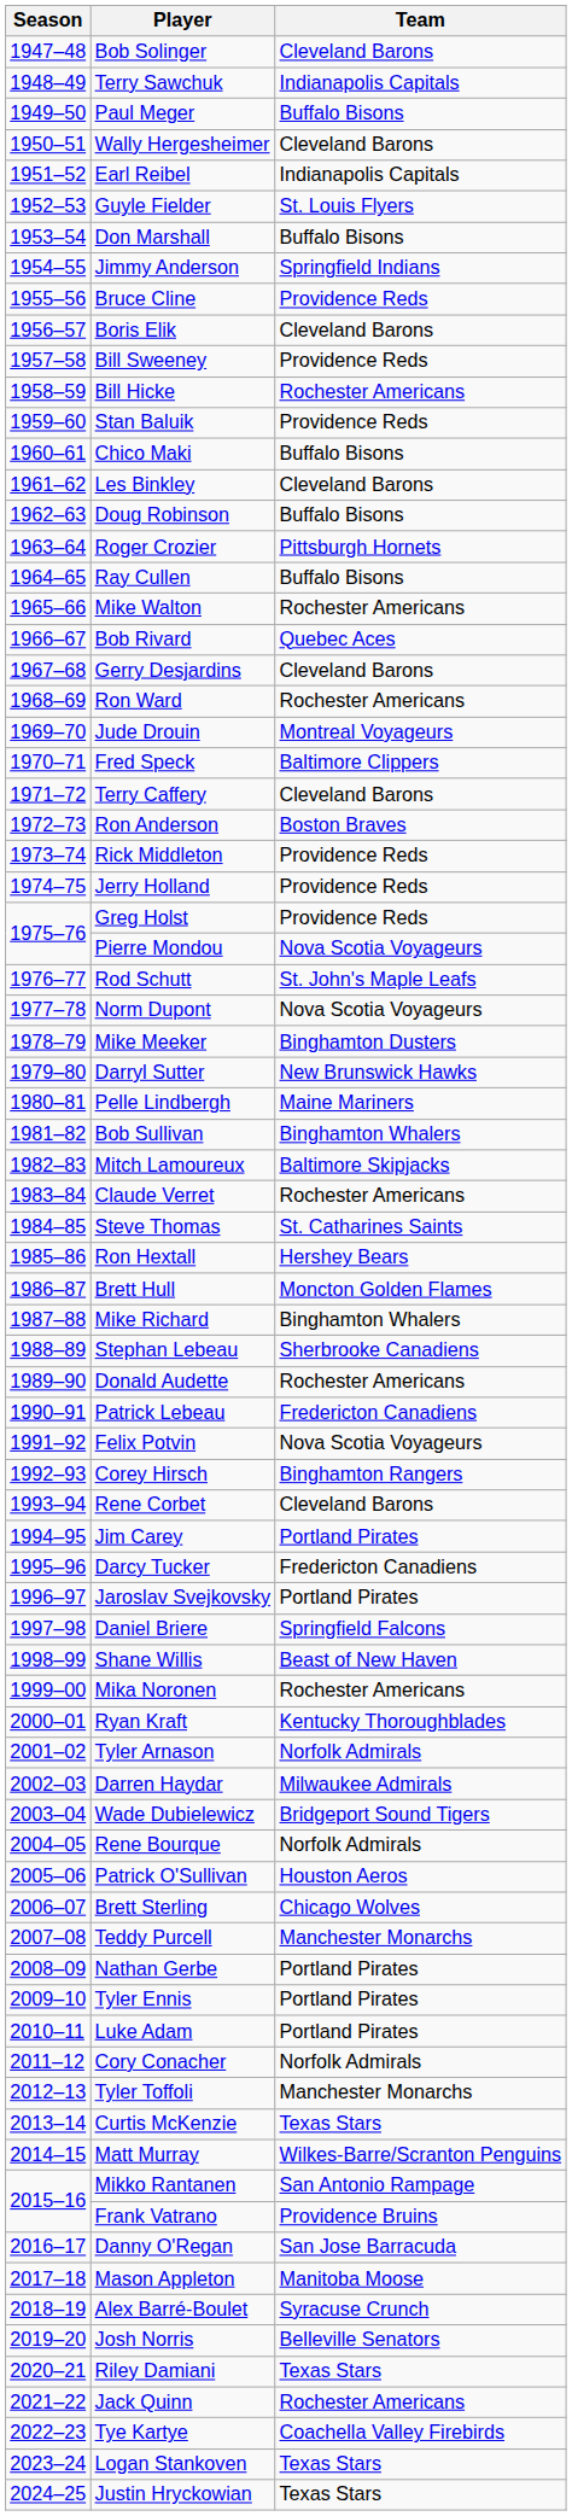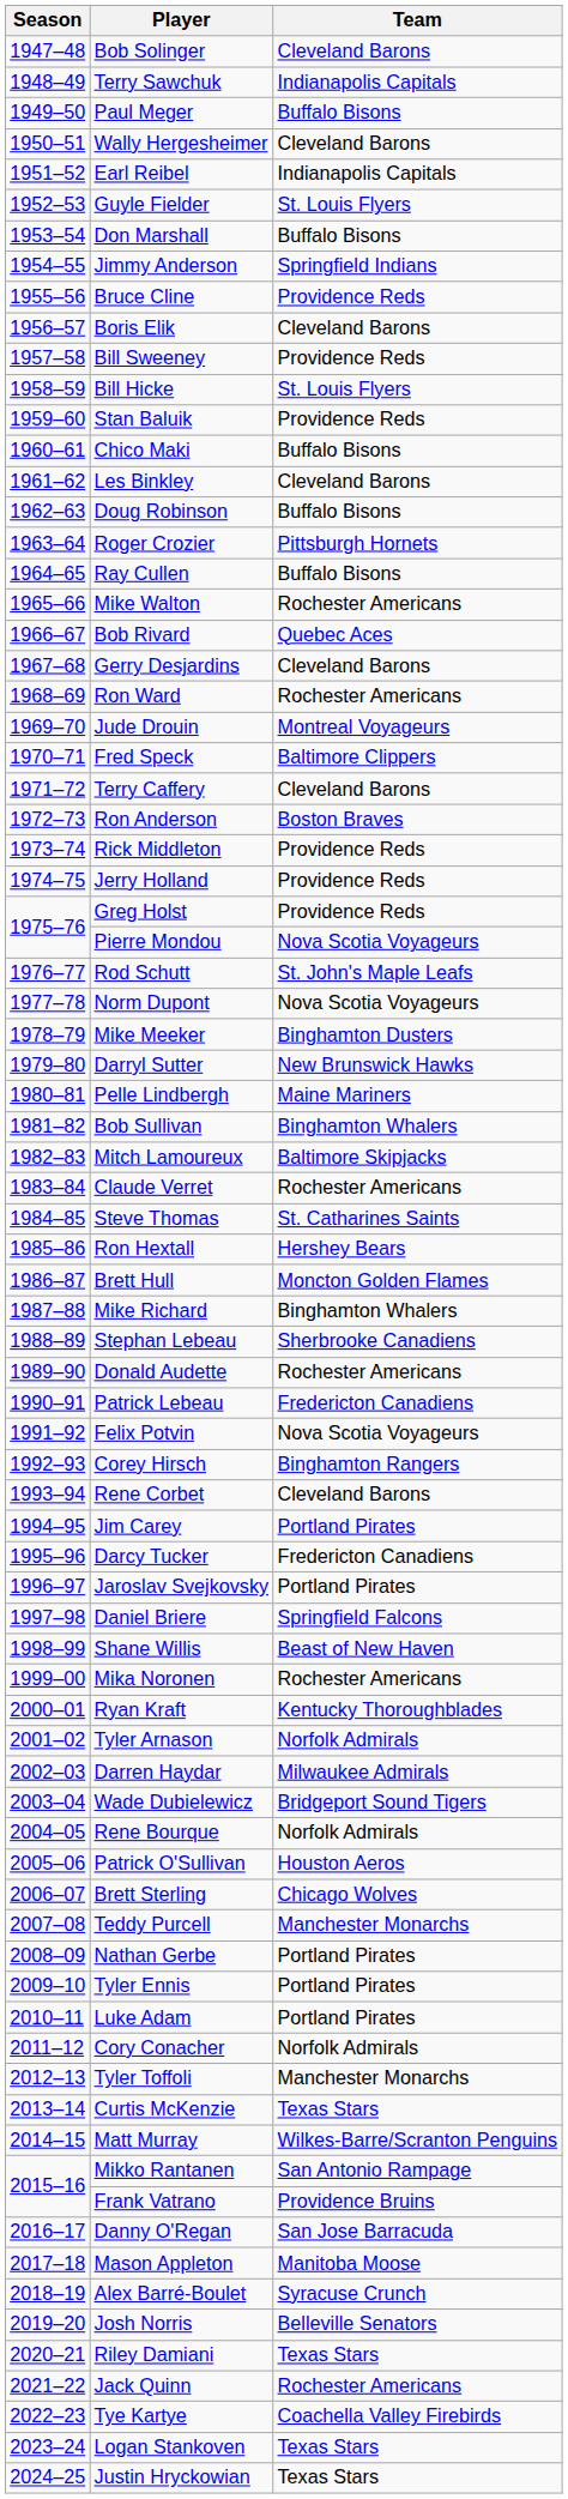 <table class="wikitable">
 <tr>
 <th>Season</th>
 <th>Player</th>
 <th>Team</th>
 </tr>
 <tr>
 <td><a href='#'>1947–48</a></td>
 <td><a href='#'>Bob Solinger</a></td>
 <td><a href='#'>Cleveland Barons</a></td>
 </tr>
 <tr>
 <td><a href='#'>1948–49</a></td>
 <td><a href='#'>Terry Sawchuk</a></td>
 <td><a href='#'>Indianapolis Capitals</a></td>
 </tr>
 <tr>
 <td><a href='#'>1949–50</a></td>
 <td><a href='#'>Paul Meger</a></td>
 <td><a href='#'>Buffalo Bisons</a></td>
 </tr>
 <tr>
 <td><a href='#'>1950–51</a></td>
 <td><a href='#'>Wally Hergesheimer</a></td>
 <td>Cleveland Barons</td>
 </tr>
 <tr>
 <td><a href='#'>1951–52</a></td>
 <td><a href='#'>Earl Reibel</a></td>
 <td>Indianapolis Capitals</td>
 </tr>
 <tr>
 <td><a href='#'>1952–53</a></td>
 <td><a href='#'>Guyle Fielder</a></td>
 <td><a href='#'>St. Louis Flyers</a></td>
 </tr>
 <tr>
 <td><a href='#'>1953–54</a></td>
 <td><a href='#'>Don Marshall</a></td>
 <td>Buffalo Bisons</td>
 </tr>
 <tr>
 <td><a href='#'>1954–55</a></td>
 <td><a href='#'>Jimmy Anderson</a></td>
 <td><a href='#'>Springfield Indians</a></td>
 </tr>
 <tr>
 <td><a href='#'>1955–56</a></td>
 <td><a href='#'>Bruce Cline</a></td>
 <td><a href='#'>Providence Reds</a></td>
 </tr>
 <tr>
 <td><a href='#'>1956–57</a></td>
 <td><a href='#'>Boris Elik</a></td>
 <td>Cleveland Barons</td>
 </tr>
 <tr>
 <td><a href='#'>1957–58</a></td>
 <td><a href='#'>Bill Sweeney</a></td>
 <td>Providence Reds</td>
 </tr>
 <tr>
 <td><a href='#'>1958–59</a></td>
 <td><a href='#'>Bill Hicke</a></td>
-<td><a href='#'>Rochester Americans</a></td>
+<td><a href='#'>St. Louis Flyers</a></td>
 </tr>
 <tr>
 <td><a href='#'>1959–60</a></td>
 <td><a href='#'>Stan Baluik</a></td>
 <td>Providence Reds</td>
 </tr>
 <tr>
 <td><a href='#'>1960–61</a></td>
 <td><a href='#'>Chico Maki</a></td>
 <td>Buffalo Bisons</td>
 </tr>
 <tr>
 <td><a href='#'>1961–62</a></td>
 <td><a href='#'>Les Binkley</a></td>
 <td>Cleveland Barons</td>
 </tr>
 <tr>
 <td><a href='#'>1962–63</a></td>
 <td><a href='#'>Doug Robinson</a></td>
 <td>Buffalo Bisons</td>
 </tr>
 <tr>
 <td><a href='#'>1963–64</a></td>
 <td><a href='#'>Roger Crozier</a></td>
 <td><a href='#'>Pittsburgh Hornets</a></td>
 </tr>
 <tr>
 <td><a href='#'>1964–65</a></td>
 <td><a href='#'>Ray Cullen</a></td>
 <td>Buffalo Bisons</td>
 </tr>
 <tr>
 <td><a href='#'>1965–66</a></td>
 <td><a href='#'>Mike Walton</a></td>
 <td>Rochester Americans</td>
 </tr>
 <tr>
 <td><a href='#'>1966–67</a></td>
 <td><a href='#'>Bob Rivard</a></td>
 <td><a href='#'>Quebec Aces</a></td>
 </tr>
 <tr>
 <td><a href='#'>1967–68</a></td>
 <td><a href='#'>Gerry Desjardins</a></td>
 <td>Cleveland Barons</td>
 </tr>
 <tr>
 <td><a href='#'>1968–69</a></td>
 <td><a href='#'>Ron Ward</a></td>
 <td>Rochester Americans</td>
 </tr>
 <tr>
 <td><a href='#'>1969–70</a></td>
 <td><a href='#'>Jude Drouin</a></td>
 <td><a href='#'>Montreal Voyageurs</a></td>
 </tr>
 <tr>
 <td><a href='#'>1970–71</a></td>
 <td><a href='#'>Fred Speck</a></td>
 <td><a href='#'>Baltimore Clippers</a></td>
 </tr>
 <tr>
 <td><a href='#'>1971–72</a></td>
 <td><a href='#'>Terry Caffery</a></td>
 <td>Cleveland Barons</td>
 </tr>
 <tr>
 <td><a href='#'>1972–73</a></td>
 <td><a href='#'>Ron Anderson</a></td>
 <td><a href='#'>Boston Braves</a></td>
 </tr>
 <tr>
 <td><a href='#'>1973–74</a></td>
 <td><a href='#'>Rick Middleton</a></td>
 <td>Providence Reds</td>
 </tr>
 <tr>
 <td><a href='#'>1974–75</a></td>
 <td><a href='#'>Jerry Holland</a></td>
 <td>Providence Reds</td>
 </tr>
 <tr>
 <td rowspan=2><a href='#'>1975–76</a></td>
 <td><a href='#'>Greg Holst</a></td>
 <td>Providence Reds</td>
 </tr>
 <tr>
 <td><a href='#'>Pierre Mondou</a></td>
 <td><a href='#'>Nova Scotia Voyageurs</a></td>
 </tr>
 <tr>
 <td><a href='#'>1976–77</a></td>
 <td><a href='#'>Rod Schutt</a></td>
 <td><a href='#'>St. John's Maple Leafs</a></td>
 </tr>
 <tr>
 <td><a href='#'>1977–78</a></td>
 <td><a href='#'>Norm Dupont</a></td>
 <td>Nova Scotia Voyageurs</td>
 </tr>
 <tr>
 <td><a href='#'>1978–79</a></td>
 <td><a href='#'>Mike Meeker</a></td>
 <td><a href='#'>Binghamton Dusters</a></td>
 </tr>
 <tr>
 <td><a href='#'>1979–80</a></td>
 <td><a href='#'>Darryl Sutter</a></td>
 <td><a href='#'>New Brunswick Hawks</a></td>
 </tr>
 <tr>
 <td><a href='#'>1980–81</a></td>
 <td><a href='#'>Pelle Lindbergh</a></td>
 <td><a href='#'>Maine Mariners</a></td>
 </tr>
 <tr>
 <td><a href='#'>1981–82</a></td>
 <td><a href='#'>Bob Sullivan</a></td>
 <td><a href='#'>Binghamton Whalers</a></td>
 </tr>
 <tr>
 <td><a href='#'>1982–83</a></td>
 <td><a href='#'>Mitch Lamoureux</a></td>
 <td><a href='#'>Baltimore Skipjacks</a></td>
 </tr>
 <tr>
 <td><a href='#'>1983–84</a></td>
 <td><a href='#'>Claude Verret</a></td>
 <td>Rochester Americans</td>
 </tr>
 <tr>
 <td><a href='#'>1984–85</a></td>
 <td><a href='#'>Steve Thomas</a></td>
 <td><a href='#'>St. Catharines Saints</a></td>
 </tr>
 <tr>
 <td><a href='#'>1985–86</a></td>
 <td><a href='#'>Ron Hextall</a></td>
 <td><a href='#'>Hershey Bears</a></td>
 </tr>
 <tr>
 <td><a href='#'>1986–87</a></td>
 <td><a href='#'>Brett Hull</a></td>
 <td><a href='#'>Moncton Golden Flames</a></td>
 </tr>
 <tr>
 <td><a href='#'>1987–88</a></td>
 <td><a href='#'>Mike Richard</a></td>
 <td>Binghamton Whalers</td>
 </tr>
 <tr>
 <td><a href='#'>1988–89</a></td>
 <td><a href='#'>Stephan Lebeau</a></td>
 <td><a href='#'>Sherbrooke Canadiens</a></td>
 </tr>
 <tr>
 <td><a href='#'>1989–90</a></td>
 <td><a href='#'>Donald Audette</a></td>
 <td>Rochester Americans</td>
 </tr>
 <tr>
 <td><a href='#'>1990–91</a></td>
 <td><a href='#'>Patrick Lebeau</a></td>
 <td><a href='#'>Fredericton Canadiens</a></td>
 </tr>
 <tr>
 <td><a href='#'>1991–92</a></td>
 <td><a href='#'>Felix Potvin</a></td>
 <td>Nova Scotia Voyageurs</td>
 </tr>
 <tr>
 <td><a href='#'>1992–93</a></td>
 <td><a href='#'>Corey Hirsch</a></td>
 <td><a href='#'>Binghamton Rangers</a></td>
 </tr>
 <tr>
 <td><a href='#'>1993–94</a></td>
 <td><a href='#'>Rene Corbet</a></td>
 <td>Cleveland Barons</td>
 </tr>
 <tr>
 <td><a href='#'>1994–95</a></td>
 <td><a href='#'>Jim Carey</a></td>
 <td><a href='#'>Portland Pirates</a></td>
 </tr>
 <tr>
 <td><a href='#'>1995–96</a></td>
 <td><a href='#'>Darcy Tucker</a></td>
 <td>Fredericton Canadiens</td>
 </tr>
 <tr>
 <td><a href='#'>1996–97</a></td>
 <td><a href='#'>Jaroslav Svejkovsky</a></td>
 <td>Portland Pirates</td>
 </tr>
 <tr>
 <td><a href='#'>1997–98</a></td>
 <td><a href='#'>Daniel Briere</a></td>
 <td><a href='#'>Springfield Falcons</a></td>
 </tr>
 <tr>
 <td><a href='#'>1998–99</a></td>
 <td><a href='#'>Shane Willis</a></td>
 <td><a href='#'>Beast of New Haven</a></td>
 </tr>
 <tr>
 <td><a href='#'>1999–00</a></td>
 <td><a href='#'>Mika Noronen</a></td>
 <td>Rochester Americans</td>
 </tr>
 <tr>
 <td><a href='#'>2000–01</a></td>
 <td><a href='#'>Ryan Kraft</a></td>
 <td><a href='#'>Kentucky Thoroughblades</a></td>
 </tr>
 <tr>
 <td><a href='#'>2001–02</a></td>
 <td><a href='#'>Tyler Arnason</a></td>
 <td><a href='#'>Norfolk Admirals</a></td>
 </tr>
 <tr>
 <td><a href='#'>2002–03</a></td>
 <td><a href='#'>Darren Haydar</a></td>
 <td><a href='#'>Milwaukee Admirals</a></td>
 </tr>
 <tr>
 <td><a href='#'>2003–04</a></td>
 <td><a href='#'>Wade Dubielewicz</a></td>
 <td><a href='#'>Bridgeport Sound Tigers</a></td>
 </tr>
 <tr>
 <td><a href='#'>2004–05</a></td>
 <td><a href='#'>Rene Bourque</a></td>
 <td>Norfolk Admirals</td>
 </tr>
 <tr>
 <td><a href='#'>2005–06</a></td>
 <td><a href='#'>Patrick O'Sullivan</a></td>
 <td><a href='#'>Houston Aeros</a></td>
 </tr>
 <tr>
 <td><a href='#'>2006–07</a></td>
 <td><a href='#'>Brett Sterling</a></td>
 <td><a href='#'>Chicago Wolves</a></td>
 </tr>
 <tr>
 <td><a href='#'>2007–08</a></td>
 <td><a href='#'>Teddy Purcell</a></td>
 <td><a href='#'>Manchester Monarchs</a></td>
 </tr>
 <tr>
 <td><a href='#'>2008–09</a></td>
 <td><a href='#'>Nathan Gerbe</a></td>
 <td>Portland Pirates</td>
 </tr>
 <tr>
 <td><a href='#'>2009–10</a></td>
 <td><a href='#'>Tyler Ennis</a></td>
 <td>Portland Pirates</td>
 </tr>
 <tr>
 <td><a href='#'>2010–11</a></td>
 <td><a href='#'>Luke Adam</a></td>
 <td>Portland Pirates</td>
 </tr>
 <tr>
 <td><a href='#'>2011–12</a></td>
 <td><a href='#'>Cory Conacher</a></td>
 <td>Norfolk Admirals</td>
 </tr>
 <tr>
 <td><a href='#'>2012–13</a></td>
 <td><a href='#'>Tyler Toffoli</a></td>
 <td>Manchester Monarchs</td>
 </tr>
 <tr>
 <td><a href='#'>2013–14</a></td>
 <td><a href='#'>Curtis McKenzie</a></td>
 <td><a href='#'>Texas Stars</a></td>
 </tr>
 <tr>
 <td><a href='#'>2014–15</a></td>
 <td><a href='#'>Matt Murray</a></td>
 <td><a href='#'>Wilkes-Barre/Scranton Penguins</a></td>
 </tr>
 <tr>
 <td rowspan=2><a href='#'>2015–16</a></td>
 <td><a href='#'>Mikko Rantanen</a></td>
 <td><a href='#'>San Antonio Rampage</a></td>
 </tr>
 <tr>
 <td><a href='#'>Frank Vatrano</a></td>
 <td><a href='#'>Providence Bruins</a></td>
 </tr>
 <tr>
 <td><a href='#'>2016–17</a></td>
 <td><a href='#'>Danny O'Regan</a></td>
 <td><a href='#'>San Jose Barracuda</a></td>
 </tr>
 <tr>
 <td><a href='#'>2017–18</a></td>
 <td><a href='#'>Mason Appleton</a></td>
 <td><a href='#'>Manitoba Moose</a></td>
 </tr>
 <tr>
 <td><a href='#'>2018–19</a></td>
 <td><a href='#'>Alex Barré-Boulet</a></td>
 <td><a href='#'>Syracuse Crunch</a></td>
 </tr>
 <tr>
 <td><a href='#'>2019–20</a></td>
 <td><a href='#'>Josh Norris</a></td>
 <td><a href='#'>Belleville Senators</a></td>
 </tr>
 <tr>
 <td><a href='#'>2020–21</a></td>
 <td><a href='#'>Riley Damiani</a></td>
 <td><a href='#'>Texas Stars</a></td>
 </tr>
 <tr>
 <td><a href='#'>2021–22</a></td>
 <td><a href='#'>Jack Quinn</a></td>
 <td><a href='#'>Rochester Americans</a></td>
 </tr>
 <tr>
 <td><a href='#'>2022–23</a></td>
 <td><a href='#'>Tye Kartye</a></td>
 <td><a href='#'>Coachella Valley Firebirds</a></td>
 </tr>
 <tr>
 <td><a href='#'>2023–24</a></td>
 <td><a href='#'>Logan Stankoven</a></td>
 <td><a href='#'>Texas Stars</a></td>
 </tr>
 <tr>
 <td><a href='#'>2024–25</a></td>
 <td><a href='#'>Justin Hryckowian</a></td>
 <td>Texas Stars</td>
 </tr>
 </table>
